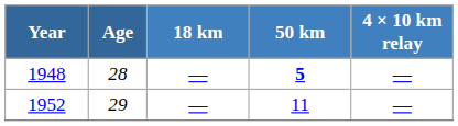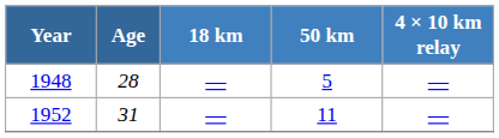 <table class="wikitable" style="font-size:95%; text-align:center; border:grey solid 1px; border-collapse:collapse; background:#ffffff;">
 <tr>
 <th style="background-color:#369; color:white; width:60px;"> Year </th>
 <th style="background-color:#369; color:white; width:40px;"> Age </th>
 <th style="background-color:#4180be; color:white; width:75px;"> 18 km </th>
 <th style="background-color:#4180be; color:white; width:75px;"> 50 km </th>
 <th style="background-color:#4180be; color:white; width:75px;"> 4 × 10 km <br> relay </th>
 </tr>
 <tr>
 <td><a href='#'>1948</a></td>
 <td><em>28</em></td>
 <td><a href='#'>—</a></td>
-<td><strong><a href='#'>5</a></strong></td>
+<td><a href='#'>5</a></td>
 <td><a href='#'>—</a></td>
 </tr>
 <tr>
 <td><a href='#'>1952</a></td>
-<td><em>29</em></td>
+<td><em>31</em></td>
 <td><a href='#'>—</a></td>
 <td><a href='#'>11</a></td>
 <td><a href='#'>—</a></td>
 </tr>
 <tr>
 </tr>
 </table>
